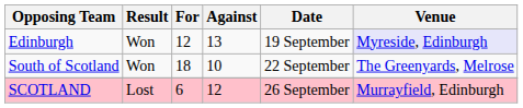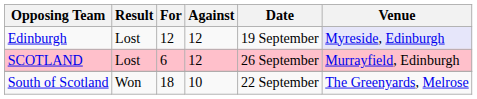 <table class="wikitable">
 <tr>
 <th>Opposing Team</th>
 <th>Result</th>
 <th>For</th>
 <th>Against</th>
 <th>Date</th>
 <th>Venue</th>
 </tr>
 <tr>
 <td><a href='#'>Edinburgh</a></td>
-<td>Won</td>
+<td>Lost</td>
 <td>12</td>
-<td>13</td>
+<td>12</td>
 <td>19 September</td>
 <td style="background: lavender;"><a href='#'>Myreside</a>, <a href='#'>Edinburgh</a></td>
+</tr>
+<tr style="background:pink">
+<td><a href='#'>SCOTLAND</a></td>
+<td>Lost</td>
+<td>6</td>
+<td>12</td>
+<td>26 September</td>
+<td><a href='#'>Murrayfield</a>, Edinburgh</td>
+</tr>
+<tr>
 </tr>
 <tr>
 <td><a href='#'>South of Scotland</a></td>
 <td>Won</td>
 <td>18</td>
 <td>10</td>
 <td>22 September</td>
 <td><a href='#'>The Greenyards</a>, <a href='#'>Melrose</a></td>
 </tr>
-<tr>
-</tr>
-<tr style="background:pink">
-<td><a href='#'>SCOTLAND</a></td>
-<td>Lost</td>
-<td>6</td>
-<td>12</td>
-<td>26 September</td>
-<td><a href='#'>Murrayfield</a>, Edinburgh</td>
-</tr>
 </table>
